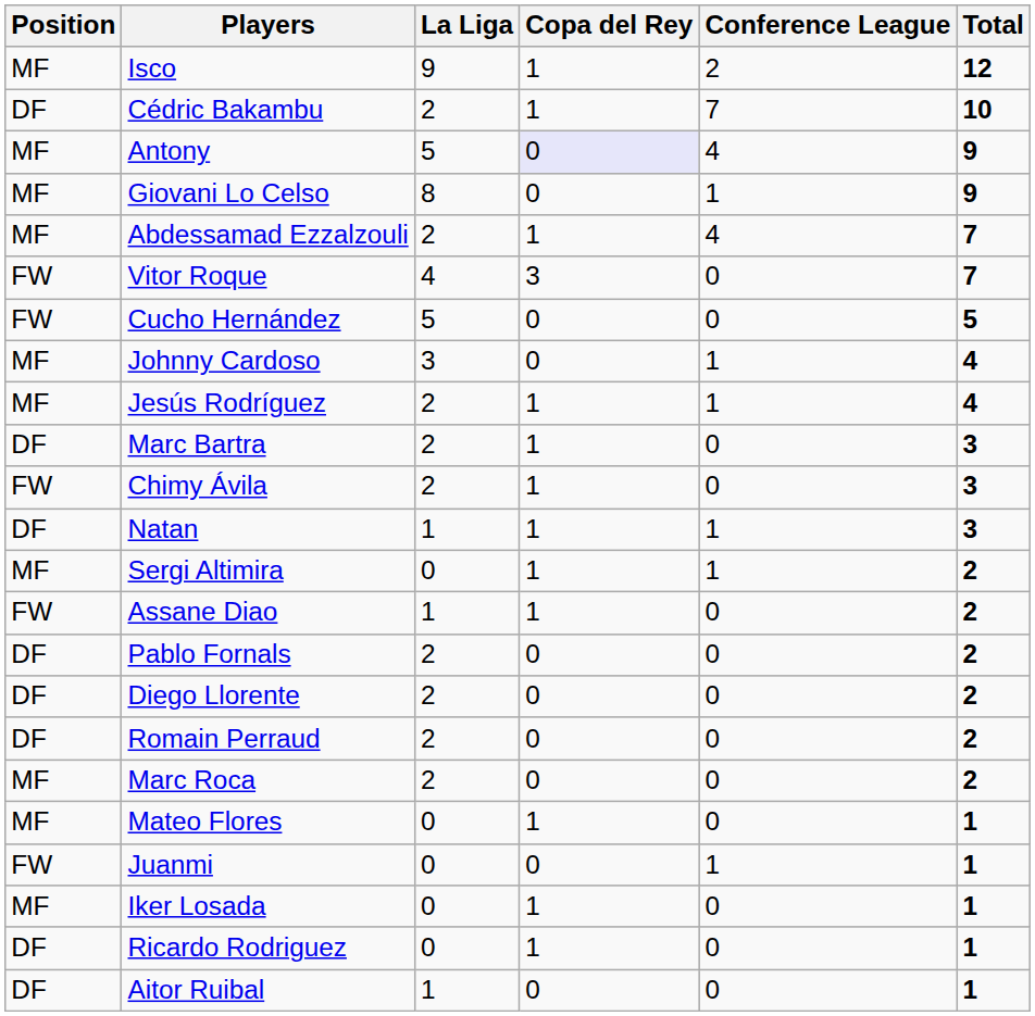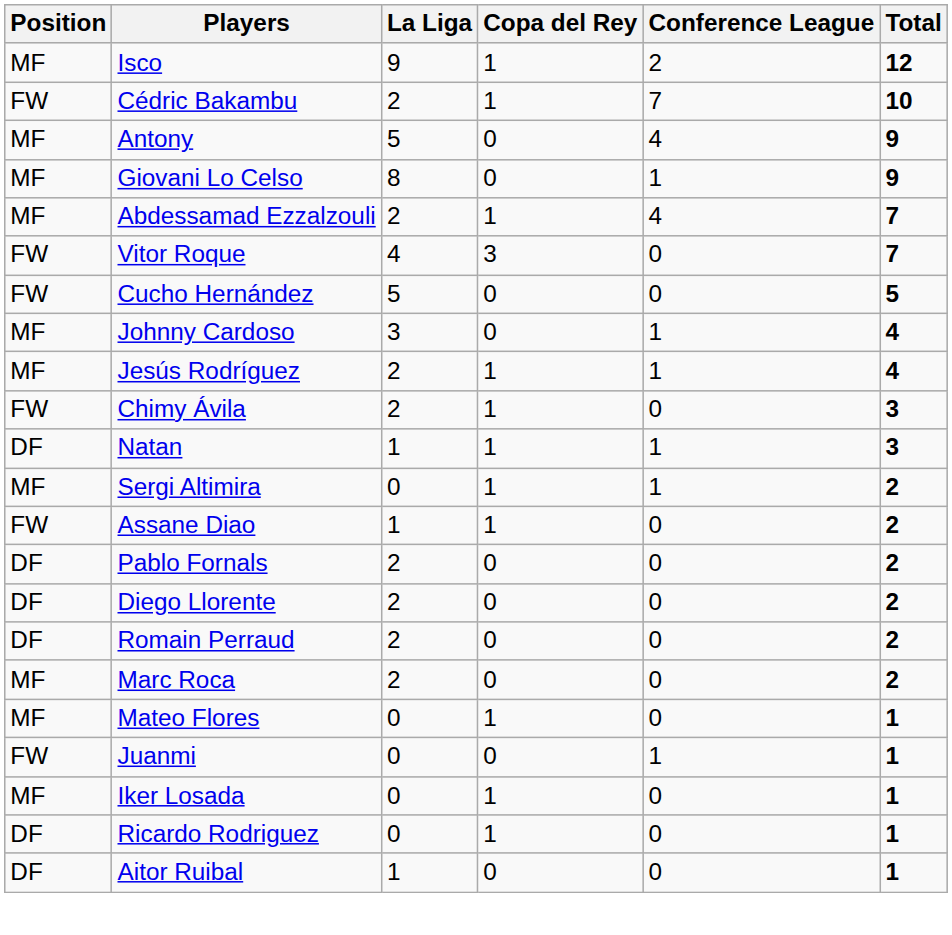 <table class="wikitable">
 <tr>
 <th>Position</th>
 <th>Players</th>
 <th>La Liga</th>
 <th>Copa del Rey</th>
 <th>Conference League</th>
 <th>Total</th>
 </tr>
 <tr>
 <td>MF</td>
 <td> <a href='#'>Isco</a></td>
 <td>9</td>
 <td>1</td>
 <td>2</td>
 <td><strong>12</strong></td>
 </tr>
 <tr>
-<td>DF</td>
+<td>FW</td>
 <td> <a href='#'>Cédric Bakambu</a></td>
 <td>2</td>
 <td>1</td>
 <td>7</td>
 <td><strong>10</strong></td>
 </tr>
 <tr>
 <td>MF</td>
 <td> <a href='#'>Antony</a></td>
 <td>5</td>
-<td style="background: lavender;">0</td>
+<td>0</td>
 <td>4</td>
 <td><strong>9</strong></td>
 </tr>
 <tr>
 <td>MF</td>
 <td> <a href='#'>Giovani Lo Celso</a></td>
 <td>8</td>
 <td>0</td>
 <td>1</td>
 <td><strong>9</strong></td>
 </tr>
 <tr>
 <td>MF</td>
 <td> <a href='#'>Abdessamad Ezzalzouli</a></td>
 <td>2</td>
 <td>1</td>
 <td>4</td>
 <td><strong>7</strong></td>
 </tr>
 <tr>
 <td>FW</td>
 <td> <a href='#'>Vitor Roque</a></td>
 <td>4</td>
 <td>3</td>
 <td>0</td>
 <td><strong>7</strong></td>
 </tr>
 <tr>
 <td>FW</td>
 <td> <a href='#'>Cucho Hernández</a></td>
 <td>5</td>
 <td>0</td>
 <td>0</td>
 <td><strong>5</strong></td>
 </tr>
 <tr>
 <td>MF</td>
 <td> <a href='#'>Johnny Cardoso</a></td>
 <td>3</td>
 <td>0</td>
 <td>1</td>
 <td><strong>4</strong></td>
 </tr>
 <tr>
 <td>MF</td>
 <td> <a href='#'>Jesús Rodríguez</a></td>
 <td>2</td>
 <td>1</td>
 <td>1</td>
 <td><strong>4</strong></td>
-</tr>
-<tr>
-<td>DF</td>
-<td> <a href='#'>Marc Bartra</a></td>
-<td>2</td>
-<td>1</td>
-<td>0</td>
-<td><strong>3</strong></td>
 </tr>
 <tr>
 <td>FW</td>
 <td> <a href='#'>Chimy Ávila</a></td>
 <td>2</td>
 <td>1</td>
 <td>0</td>
 <td><strong>3</strong></td>
 </tr>
 <tr>
 <td>DF</td>
 <td> <a href='#'>Natan</a></td>
 <td>1</td>
 <td>1</td>
 <td>1</td>
 <td><strong>3</strong></td>
 </tr>
 <tr>
 <td>MF</td>
 <td> <a href='#'>Sergi Altimira</a></td>
 <td>0</td>
 <td>1</td>
 <td>1</td>
 <td><strong>2</strong></td>
 </tr>
 <tr>
 <td>FW</td>
 <td> <a href='#'>Assane Diao</a></td>
 <td>1</td>
 <td>1</td>
 <td>0</td>
 <td><strong>2</strong></td>
 </tr>
 <tr>
 <td>DF</td>
 <td> <a href='#'>Pablo Fornals</a></td>
 <td>2</td>
 <td>0</td>
 <td>0</td>
 <td><strong>2</strong></td>
 </tr>
 <tr>
 <td>DF</td>
 <td> <a href='#'>Diego Llorente</a></td>
 <td>2</td>
 <td>0</td>
 <td>0</td>
 <td><strong>2</strong></td>
 </tr>
 <tr>
 <td>DF</td>
 <td> <a href='#'>Romain Perraud</a></td>
 <td>2</td>
 <td>0</td>
 <td>0</td>
 <td><strong>2</strong></td>
 </tr>
 <tr>
 <td>MF</td>
 <td> <a href='#'>Marc Roca</a></td>
 <td>2</td>
 <td>0</td>
 <td>0</td>
 <td><strong>2</strong></td>
 </tr>
 <tr>
 <td>MF</td>
 <td> <a href='#'>Mateo Flores</a></td>
 <td>0</td>
 <td>1</td>
 <td>0</td>
 <td><strong>1</strong></td>
 </tr>
 <tr>
 <td>FW</td>
 <td> <a href='#'>Juanmi</a></td>
 <td>0</td>
 <td>0</td>
 <td>1</td>
 <td><strong>1</strong></td>
 </tr>
 <tr>
 <td>MF</td>
 <td> <a href='#'>Iker Losada</a></td>
 <td>0</td>
 <td>1</td>
 <td>0</td>
 <td><strong>1</strong></td>
 </tr>
 <tr>
 <td>DF</td>
 <td> <a href='#'>Ricardo Rodriguez</a></td>
 <td>0</td>
 <td>1</td>
 <td>0</td>
 <td><strong>1</strong></td>
 </tr>
 <tr>
 <td>DF</td>
 <td> <a href='#'>Aitor Ruibal</a></td>
 <td>1</td>
 <td>0</td>
 <td>0</td>
 <td><strong>1</strong></td>
 </tr>
 </table>
